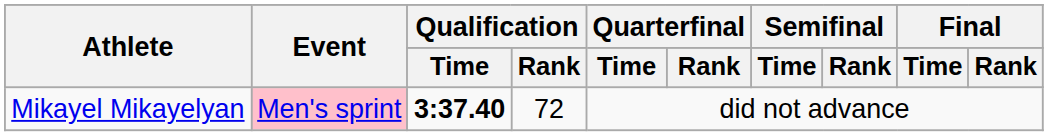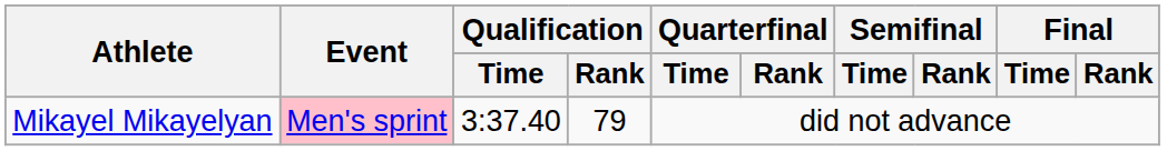 <table class="wikitable" style="font-size:90%">
 <tr>
 <th rowspan="2">Athlete</th>
 <th rowspan="2">Event</th>
 <th colspan="2">Qualification</th>
 <th colspan="2">Quarterfinal</th>
 <th colspan="2">Semifinal</th>
 <th colspan="2">Final</th>
 </tr>
 <tr style="font-size:95%">
 <th>Time</th>
 <th>Rank</th>
 <th>Time</th>
 <th>Rank</th>
 <th>Time</th>
 <th>Rank</th>
 <th>Time</th>
 <th>Rank</th>
 </tr>
 <tr align=center>
 <td align=left><a href='#'>Mikayel Mikayelyan</a></td>
 <td align=left style="background: pink;"><a href='#'>Men's sprint</a></td>
-<td><strong>3:37.40</strong></td>
-<td>72</td>
+<td>3:37.40</td>
+<td>79</td>
 <td colspan=6>did not advance</td>
 </tr>
 </table>
